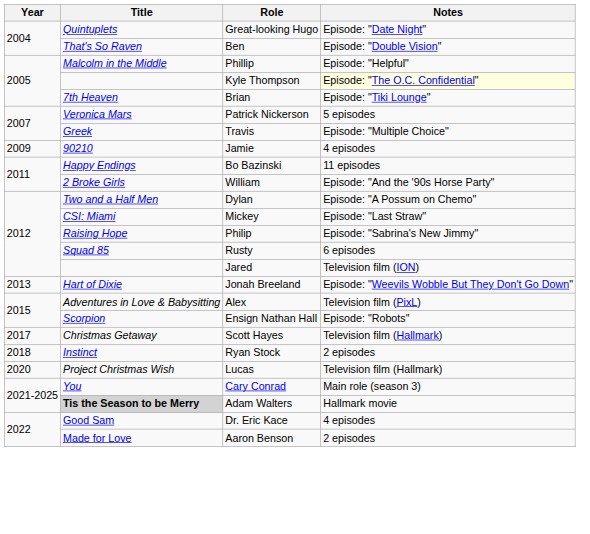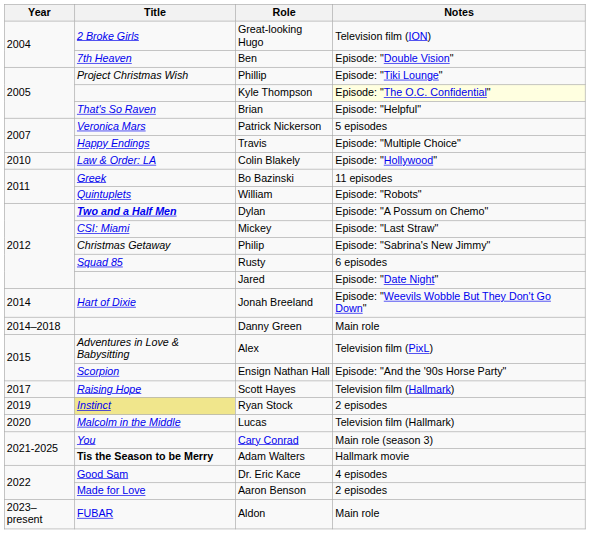 <table class="wikitable sortable">
 <tr>
 <th>Year</th>
 <th>Title</th>
 <th>Role</th>
 <th class="unsortable">Notes</th>
 </tr>
 <tr>
 <td rowspan=2>2004</td>
-<td><em><a href='#'>Quintuplets</a></em></td>
+<td><em><a href='#'>2 Broke Girls</a></em></td>
 <td>Great-looking Hugo</td>
-<td>Episode: "<a href='#'>Date Night</a>"</td>
+<td>Television film (<a href='#'>ION</a>)</td>
 </tr>
 <tr>
-<td><em><a href='#'>That's So Raven</a></em></td>
+<td><em><a href='#'>7th Heaven</a></em></td>
 <td>Ben</td>
 <td>Episode: "<a href='#'>Double Vision</a>"</td>
 </tr>
 <tr>
 <td rowspan=3>2005</td>
-<td><em><a href='#'>Malcolm in the Middle</a></em></td>
+<td><em>Project Christmas Wish</em></td>
 <td>Phillip</td>
-<td>Episode: "Helpful"</td>
+<td>Episode: "<a href='#'>Tiki Lounge</a>"</td>
 </tr>
 <tr>
 <td><em></em></td>
 <td>Kyle Thompson</td>
 <td style="background: lightyellow;">Episode: "<a href='#'>The O.C. Confidential</a>"</td>
 </tr>
 <tr>
-<td><em><a href='#'>7th Heaven</a></em></td>
+<td><em><a href='#'>That's So Raven</a></em></td>
 <td>Brian</td>
-<td>Episode: "<a href='#'>Tiki Lounge</a>"</td>
+<td>Episode: "Helpful"</td>
 </tr>
 <tr>
 <td rowspan=2>2007</td>
 <td><em><a href='#'>Veronica Mars</a></em></td>
 <td>Patrick Nickerson</td>
 <td>5 episodes</td>
 </tr>
 <tr>
-<td><em><a href='#'>Greek</a></em></td>
+<td><em><a href='#'>Happy Endings</a></em></td>
 <td>Travis</td>
 <td>Episode: "Multiple Choice"</td>
 </tr>
 <tr>
-<td>2009</td>
-<td><em><a href='#'>90210</a></em></td>
-<td>Jamie</td>
-<td>4 episodes</td>
+<td>2010</td>
+<td><em><a href='#'>Law & Order: LA</a></em></td>
+<td>Colin Blakely</td>
+<td>Episode: "<a href='#'>Hollywood</a>"</td>
 </tr>
 <tr>
 <td rowspan=2>2011</td>
-<td><em><a href='#'>Happy Endings</a></em></td>
+<td><em><a href='#'>Greek</a></em></td>
 <td>Bo Bazinski</td>
 <td>11 episodes</td>
 </tr>
 <tr>
-<td><em><a href='#'>2 Broke Girls</a></em></td>
+<td><em><a href='#'>Quintuplets</a></em></td>
 <td>William</td>
-<td>Episode: "And the '90s Horse Party"</td>
+<td>Episode: "Robots"</td>
 </tr>
 <tr>
 <td rowspan=5>2012</td>
-<td><em><a href='#'>Two and a Half Men</a></em></td>
+<td><strong><em><a href='#'>Two and a Half Men</a></em></strong></td>
 <td>Dylan</td>
 <td>Episode: "A Possum on Chemo"</td>
 </tr>
 <tr>
 <td><em><a href='#'>CSI: Miami</a></em></td>
 <td>Mickey</td>
 <td>Episode: "Last Straw"</td>
 </tr>
 <tr>
-<td><em><a href='#'>Raising Hope</a></em></td>
+<td><em>Christmas Getaway</em></td>
 <td>Philip</td>
 <td>Episode: "Sabrina's New Jimmy"</td>
 </tr>
 <tr>
 <td><em><a href='#'>Squad 85</a></em></td>
 <td>Rusty</td>
 <td>6 episodes</td>
 </tr>
 <tr>
 <td><em></em></td>
 <td>Jared</td>
-<td>Television film (<a href='#'>ION</a>)</td>
+<td>Episode: "<a href='#'>Date Night</a>"</td>
 </tr>
 <tr>
-<td>2013</td>
+<td>2014</td>
 <td><em><a href='#'>Hart of Dixie</a></em></td>
 <td>Jonah Breeland</td>
 <td>Episode: "<a href='#'>Weevils Wobble But They Don't Go Down</a>"</td>
+</tr>
+<tr>
+<td>2014–2018</td>
+<td><em></em></td>
+<td>Danny Green</td>
+<td>Main role</td>
 </tr>
 <tr>
 <td rowspan=2>2015</td>
 <td><em>Adventures in Love & Babysitting</em></td>
 <td>Alex</td>
 <td>Television film (<a href='#'>PixL</a>)</td>
 </tr>
 <tr>
 <td><em><a href='#'>Scorpion</a></em></td>
 <td>Ensign Nathan Hall</td>
-<td>Episode: "Robots"</td>
+<td>Episode: "And the '90s Horse Party"</td>
 </tr>
 <tr>
 <td>2017</td>
-<td><em>Christmas Getaway</em></td>
+<td><em><a href='#'>Raising Hope</a></em></td>
 <td>Scott Hayes</td>
 <td>Television film (<a href='#'>Hallmark</a>)</td>
 </tr>
 <tr>
-<td>2018</td>
-<td><em><a href='#'>Instinct</a></em></td>
+<td>2019</td>
+<td style="background: khaki;"><em><a href='#'>Instinct</a></em></td>
 <td>Ryan Stock</td>
 <td>2 episodes</td>
 </tr>
 <tr>
 <td>2020</td>
-<td><em>Project Christmas Wish</em></td>
+<td><em><a href='#'>Malcolm in the Middle</a></em></td>
 <td>Lucas</td>
 <td>Television film (Hallmark)</td>
 </tr>
 <tr>
 <td rowspan=2>2021-2025</td>
 <td><em><a href='#'>You</a></em></td>
 <td><a href='#'>Cary Conrad</a></td>
 <td>Main role (season 3)<br></td>
 </tr>
 <tr>
-<td style="background: lightgrey;"><strong>Tis the Season to be Merry<em></td>
+<td><strong>Tis the Season to be Merry<em></td>
 <td>Adam Walters</td>
 <td>Hallmark movie</td>
 </tr>
 <tr>
 <td rowspan=2>2022</td>
 <td></em><a href='#'>Good Sam</a><em></td>
 <td>Dr. Eric Kace</td>
 <td>4 episodes</td>
 </tr>
 <tr>
 <td></em><a href='#'>Made for Love</a><em></td>
 <td>Aaron Benson</td>
 <td>2 episodes</td>
 </tr>
+<tr>
+<td>2023–present</td>
+<td></em><a href='#'>FUBAR</a><em></td>
+<td>Aldon</td>
+<td>Main role</td>
+</tr>
 </table>
